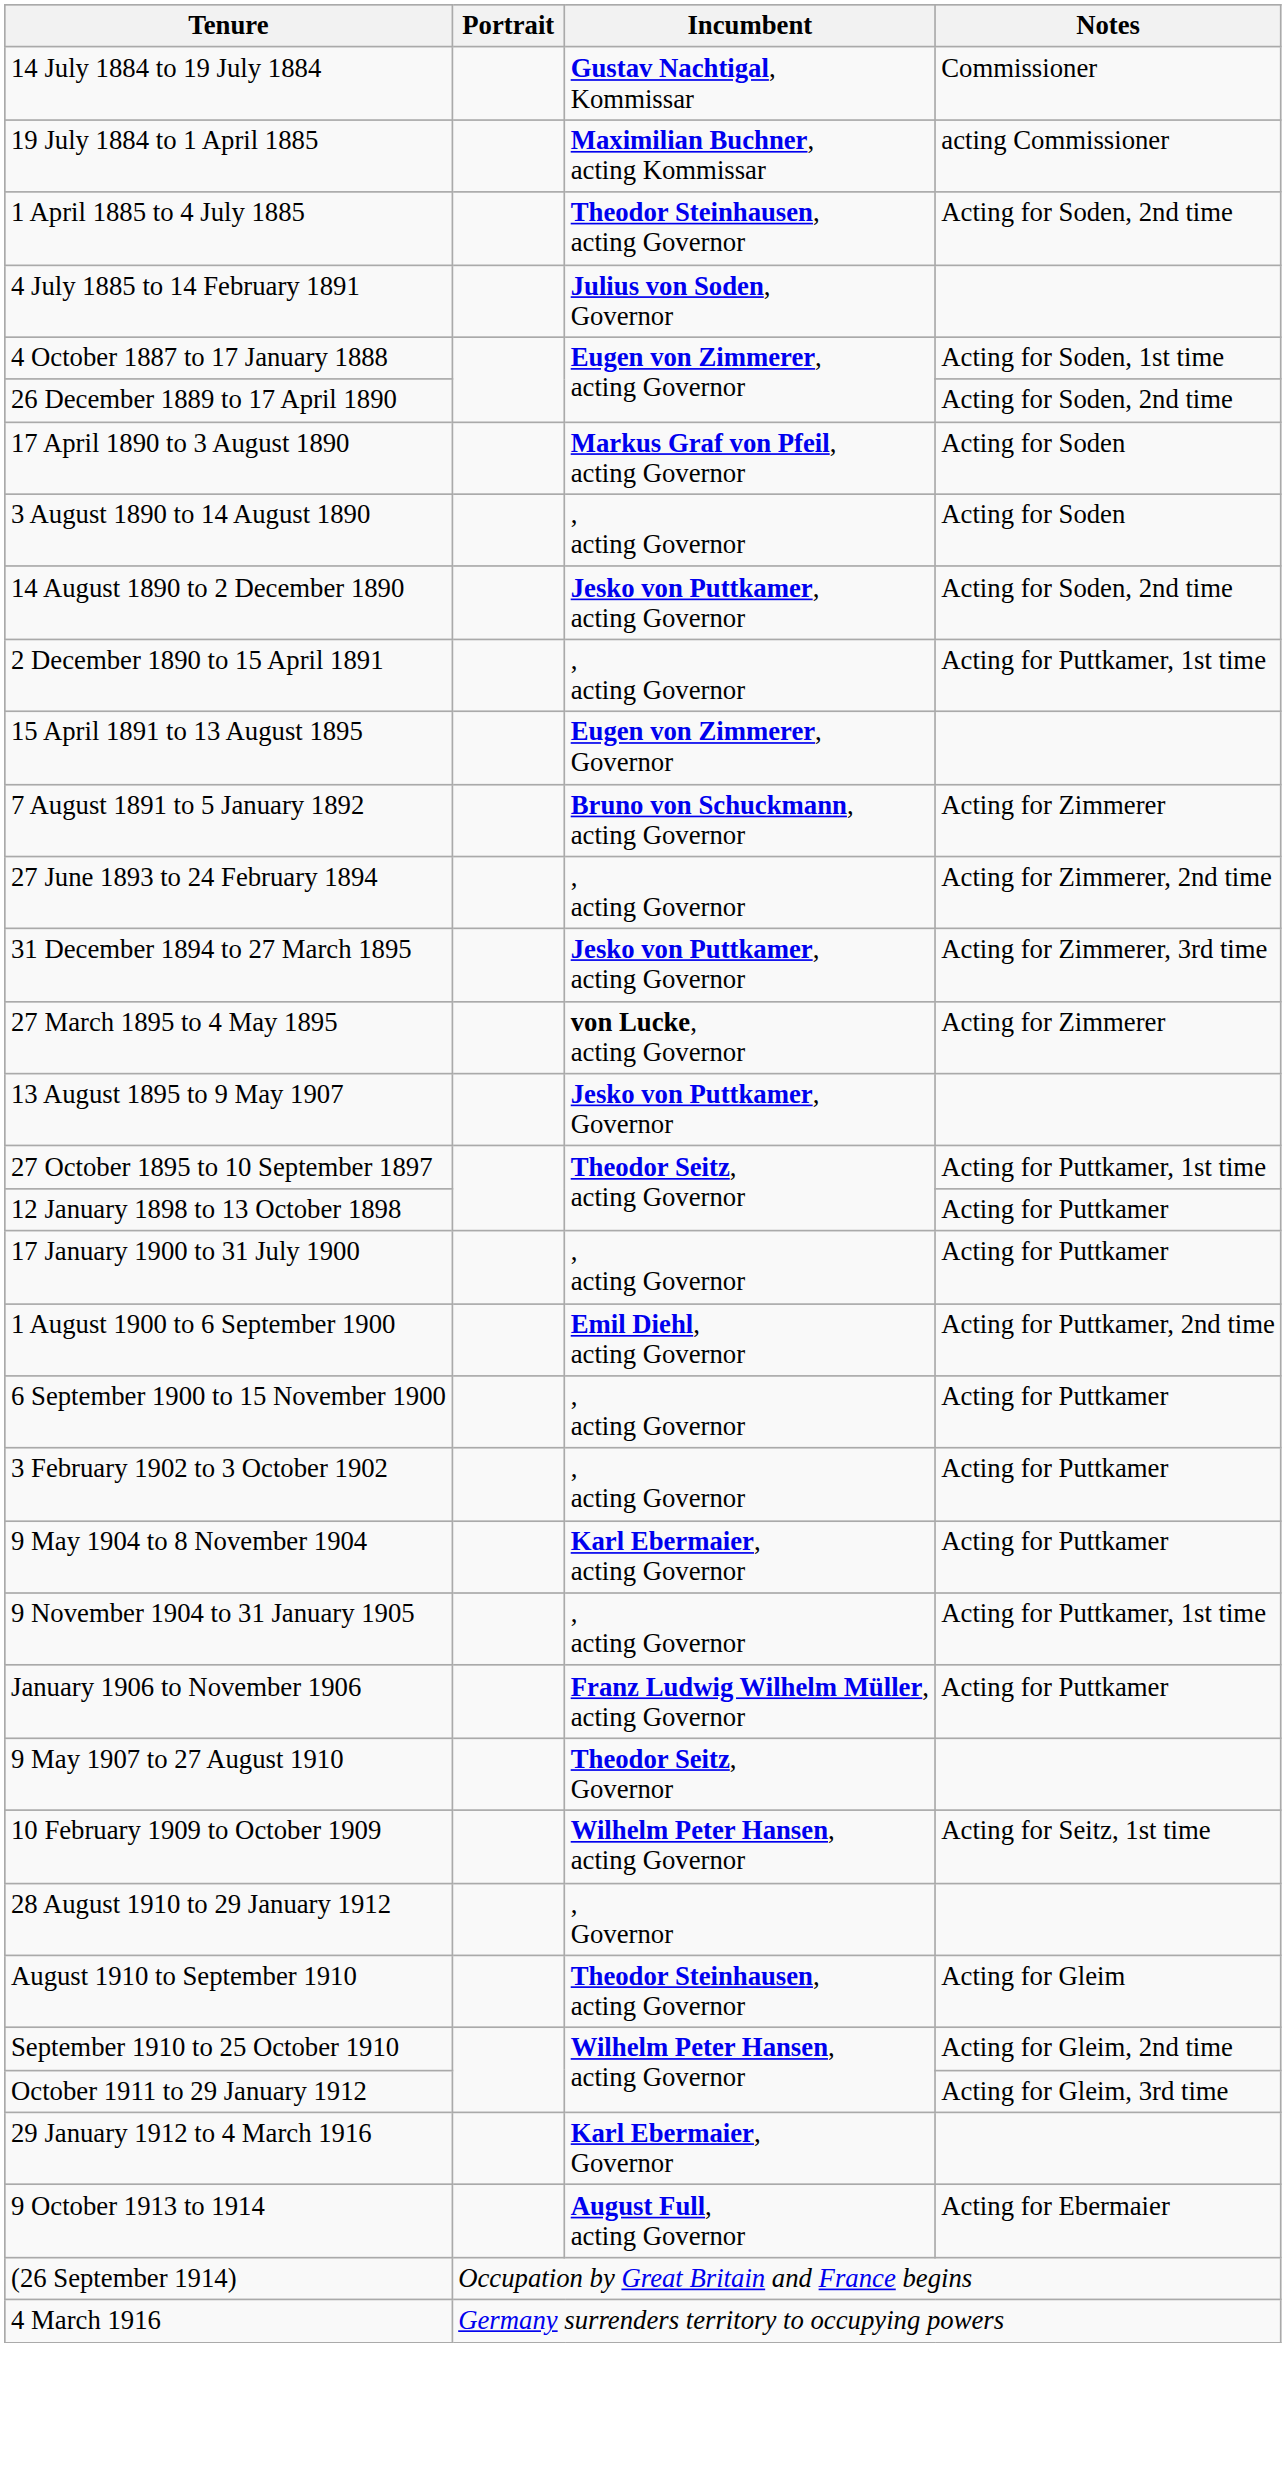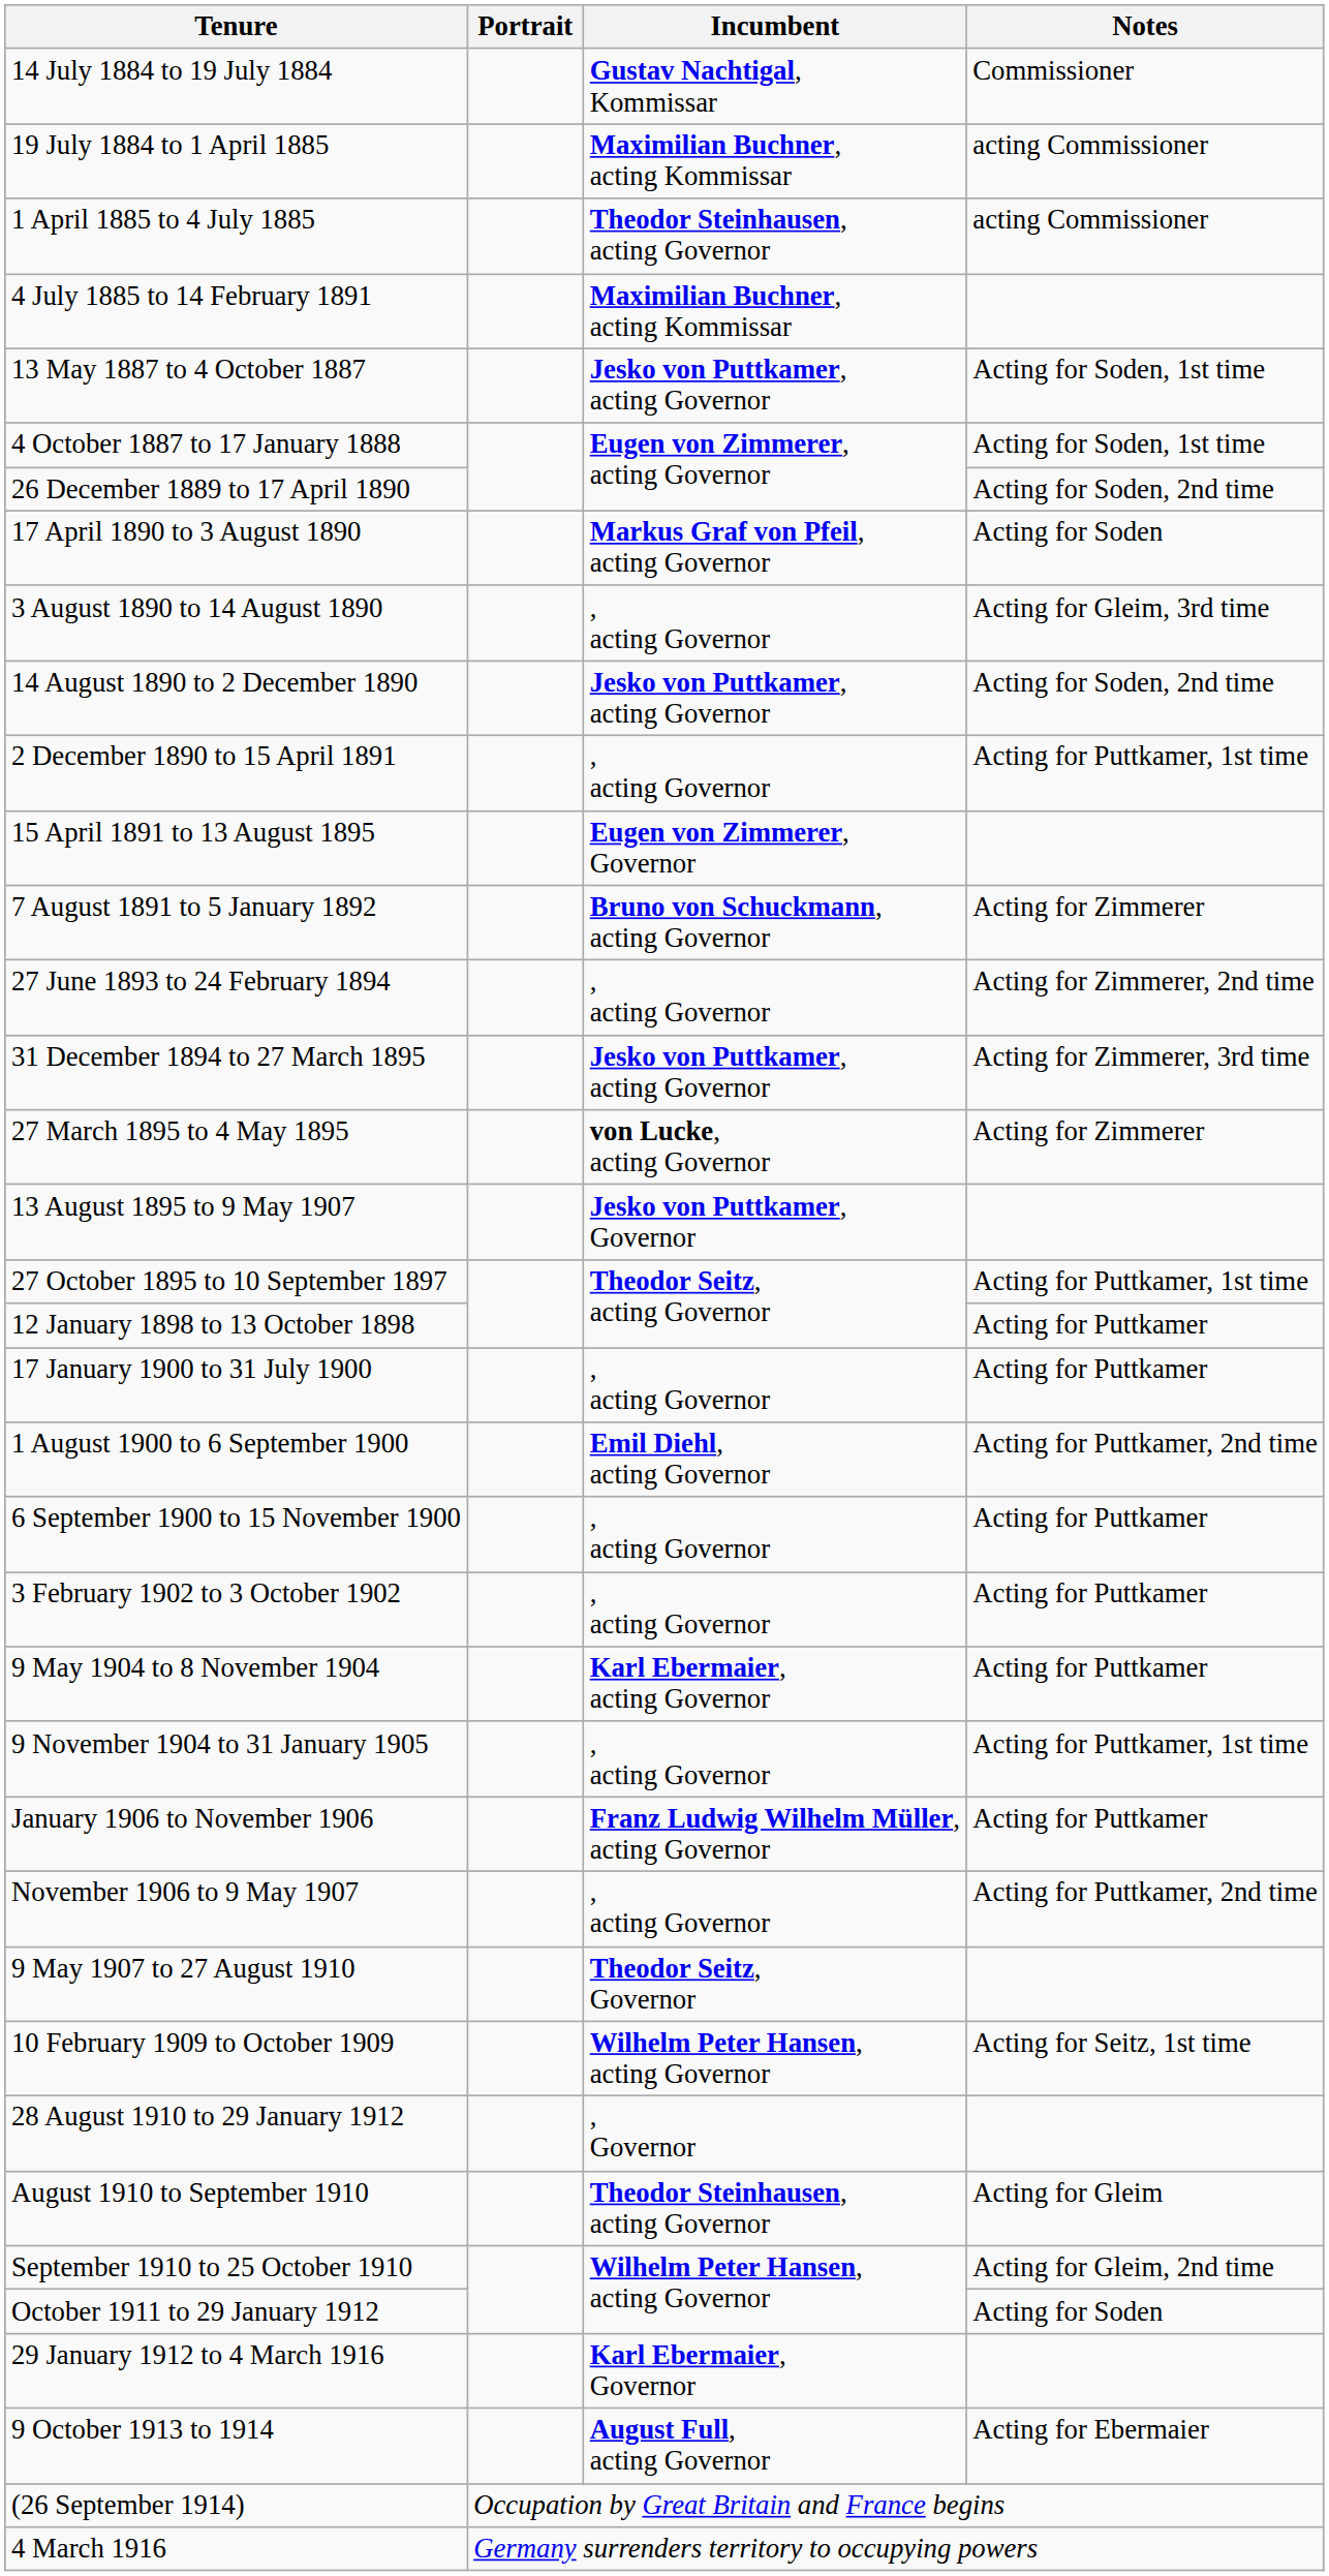 <table class="wikitable">
 <tr align=left>
 <th>Tenure</th>
 <th width=60px>Portrait</th>
 <th>Incumbent</th>
 <th>Notes</th>
 </tr>
 <tr valign=top>
 <td>14 July 1884 to 19 July 1884</td>
 <td></td>
 <td><strong><a href='#'>Gustav Nachtigal</a></strong>, <br>Kommissar</td>
 <td>Commissioner</td>
 </tr>
 <tr valign=top>
 <td>19 July 1884 to 1 April 1885</td>
 <td></td>
 <td><strong><a href='#'>Maximilian Buchner</a></strong>, <br>acting Kommissar</td>
 <td>acting Commissioner</td>
 </tr>
 <tr valign=top>
 <td>1 April 1885 to 4 July 1885</td>
 <td></td>
 <td><strong><a href='#'>Theodor Steinhausen</a></strong>, <br>acting Governor</td>
-<td>Acting for Soden, 2nd time</td>
+<td>acting Commissioner</td>
 </tr>
 <tr valign=top>
 <td>4 July 1885 to 14 February 1891</td>
 <td></td>
-<td><strong><a href='#'>Julius von Soden</a></strong>, <br>Governor</td>
+<td><strong><a href='#'>Maximilian Buchner</a></strong>, <br>acting Kommissar</td>
 <td></td>
+</tr>
+<tr valign=top>
+<td>13 May 1887 to 4 October 1887</td>
+<td></td>
+<td><strong><a href='#'>Jesko von Puttkamer</a></strong>, <br>acting Governor</td>
+<td>Acting for Soden, 1st time</td>
 </tr>
 <tr valign=top>
 <td>4 October 1887 to 17 January 1888</td>
 <td rowspan=2></td>
 <td rowspan=2><strong><a href='#'>Eugen von Zimmerer</a></strong>, <br>acting Governor</td>
 <td>Acting for Soden, 1st time</td>
 </tr>
 <tr valign=top>
 <td>26 December 1889 to 17 April 1890</td>
 <td>Acting for Soden, 2nd time</td>
 </tr>
 <tr valign=top>
 <td>17 April 1890 to 3 August 1890</td>
 <td></td>
 <td><strong><a href='#'>Markus Graf von Pfeil</a></strong>, <br>acting Governor</td>
 <td>Acting for Soden</td>
 </tr>
 <tr valign=top>
 <td>3 August 1890 to 14 August 1890</td>
 <td></td>
 <td><strong></strong>, <br>acting Governor</td>
-<td>Acting for Soden</td>
+<td>Acting for Gleim, 3rd time</td>
 </tr>
 <tr valign=top>
 <td>14 August 1890 to 2 December 1890</td>
 <td></td>
 <td><strong><a href='#'>Jesko von Puttkamer</a></strong>, <br>acting Governor</td>
 <td>Acting for Soden, 2nd time</td>
 </tr>
 <tr valign=top>
 <td>2 December 1890 to 15 April 1891</td>
 <td></td>
 <td><strong></strong>, <br>acting Governor</td>
 <td>Acting for Puttkamer, 1st time</td>
 </tr>
 <tr valign=top>
 <td>15 April 1891 to 13 August 1895</td>
 <td></td>
 <td><strong><a href='#'>Eugen von Zimmerer</a></strong>, <br>Governor</td>
 <td></td>
 </tr>
 <tr valign=top>
 <td>7 August 1891 to 5 January 1892</td>
 <td></td>
 <td><strong><a href='#'>Bruno von Schuckmann</a></strong>, <br>acting Governor</td>
 <td>Acting for Zimmerer</td>
 </tr>
 <tr valign=top>
 <td>27 June 1893 to 24 February 1894</td>
 <td></td>
 <td><strong></strong>, <br>acting Governor</td>
 <td>Acting for Zimmerer, 2nd time</td>
 </tr>
 <tr valign=top>
 <td>31 December 1894 to 27 March 1895</td>
 <td></td>
 <td><strong><a href='#'>Jesko von Puttkamer</a></strong>, <br>acting Governor</td>
 <td>Acting for Zimmerer, 3rd time</td>
 </tr>
 <tr valign=top>
 <td>27 March 1895 to 4 May 1895</td>
 <td></td>
 <td><strong>von Lucke</strong>, <br>acting Governor</td>
 <td>Acting for Zimmerer</td>
 </tr>
 <tr valign=top>
 <td>13 August 1895 to 9 May 1907</td>
 <td></td>
 <td><strong><a href='#'>Jesko von Puttkamer</a></strong>, <br>Governor</td>
 <td></td>
 </tr>
 <tr valign=top>
 <td>27 October 1895 to 10 September 1897</td>
 <td rowspan=2></td>
 <td rowspan=2><strong><a href='#'>Theodor Seitz</a></strong>, <br>acting Governor</td>
 <td>Acting for Puttkamer, 1st time</td>
 </tr>
 <tr valign=top>
 <td>12 January 1898 to 13 October 1898</td>
 <td>Acting for Puttkamer</td>
 </tr>
 <tr valign=top>
 <td>17 January 1900 to 31 July 1900</td>
 <td></td>
 <td><strong></strong>, <br>acting Governor</td>
 <td>Acting for Puttkamer</td>
 </tr>
 <tr valign=top>
 <td>1 August 1900 to 6 September 1900</td>
 <td></td>
 <td><strong><a href='#'>Emil Diehl</a></strong>, <br>acting Governor</td>
 <td>Acting for Puttkamer, 2nd time</td>
 </tr>
 <tr valign=top>
 <td>6 September 1900 to 15 November 1900</td>
 <td></td>
 <td><strong></strong>, <br>acting Governor</td>
 <td>Acting for Puttkamer</td>
 </tr>
 <tr valign=top>
 <td>3 February 1902 to 3 October 1902</td>
 <td></td>
 <td><strong></strong>, <br>acting Governor</td>
 <td>Acting for Puttkamer</td>
 </tr>
 <tr valign=top>
 <td>9 May 1904 to 8 November 1904</td>
 <td></td>
 <td><strong><a href='#'>Karl Ebermaier</a></strong>, <br>acting Governor</td>
 <td>Acting for Puttkamer</td>
 </tr>
 <tr valign=top>
 <td>9 November 1904 to 31 January 1905</td>
 <td></td>
 <td><strong></strong>, <br>acting Governor</td>
 <td>Acting for Puttkamer, 1st time</td>
 </tr>
 <tr valign=top>
 <td>January 1906 to November 1906</td>
 <td></td>
 <td><strong><a href='#'>Franz Ludwig Wilhelm Müller</a></strong>, <br>acting Governor</td>
 <td>Acting for Puttkamer</td>
 </tr>
 <tr valign=top>
+<td>November 1906 to 9 May 1907</td>
+<td></td>
+<td><strong></strong>, <br>acting Governor</td>
+<td>Acting for Puttkamer, 2nd time</td>
+</tr>
+<tr valign=top>
 <td>9 May 1907 to 27 August 1910</td>
 <td></td>
 <td><strong><a href='#'>Theodor Seitz</a></strong>, <br>Governor</td>
 <td></td>
 </tr>
 <tr valign=top>
 <td>10 February 1909 to October 1909</td>
 <td></td>
 <td><strong><a href='#'>Wilhelm Peter Hansen</a></strong>, <br>acting Governor</td>
 <td>Acting for Seitz, 1st time</td>
 </tr>
 <tr valign=top>
 <td>28 August 1910 to 29 January 1912</td>
 <td></td>
 <td><strong></strong>, <br>Governor</td>
 <td></td>
 </tr>
 <tr valign=top>
 <td>August 1910 to September 1910</td>
 <td></td>
 <td><strong><a href='#'>Theodor Steinhausen</a></strong>, <br>acting Governor</td>
 <td>Acting for Gleim</td>
 </tr>
 <tr valign=top>
 <td>September 1910 to 25 October 1910</td>
 <td rowspan=2></td>
 <td rowspan=2><strong><a href='#'>Wilhelm Peter Hansen</a></strong>, <br>acting Governor</td>
 <td>Acting for Gleim, 2nd time</td>
 </tr>
 <tr valign=top>
 <td>October 1911 to 29 January 1912</td>
-<td>Acting for Gleim, 3rd time</td>
+<td>Acting for Soden</td>
 </tr>
 <tr valign=top>
 <td>29 January 1912 to 4 March 1916</td>
 <td></td>
 <td><strong><a href='#'>Karl Ebermaier</a></strong>, <br>Governor</td>
 <td></td>
 </tr>
 <tr valign=top>
 <td>9 October 1913 to 1914</td>
 <td></td>
 <td><strong><a href='#'>August Full</a></strong>, <br>acting Governor</td>
 <td>Acting for Ebermaier</td>
 </tr>
 <tr valign=top>
 <td>(26 September 1914)</td>
 <td colspan="3"><em>Occupation by <a href='#'>Great Britain</a> and <a href='#'>France</a> begins</em></td>
 </tr>
 <tr valign=top>
 <td>4 March 1916</td>
 <td colspan="3"><em><a href='#'>Germany</a> surrenders territory to occupying powers</em></td>
 </tr>
 </table>
